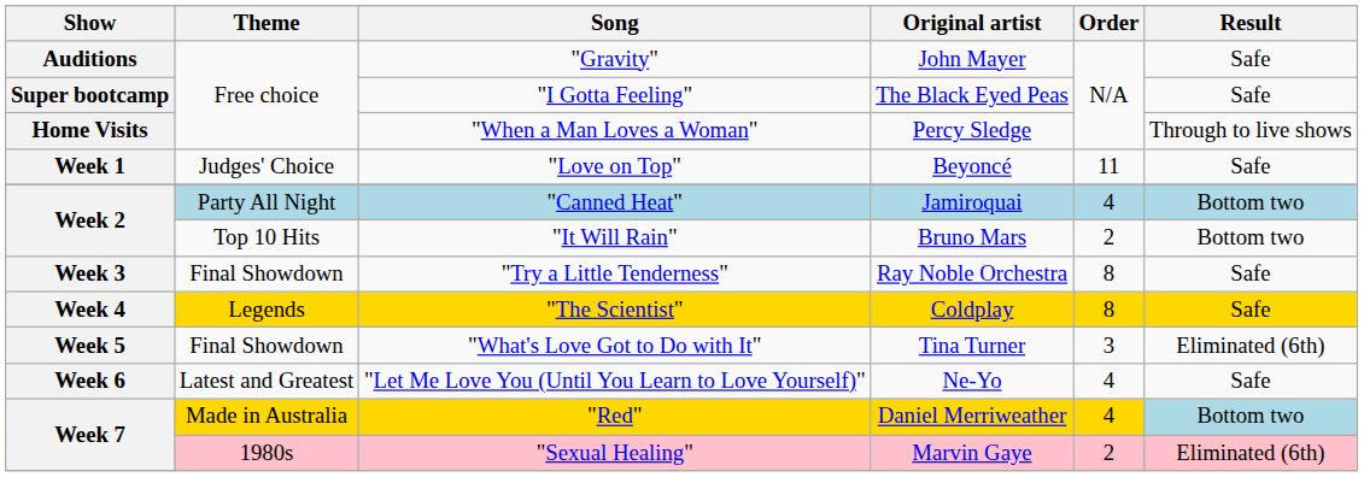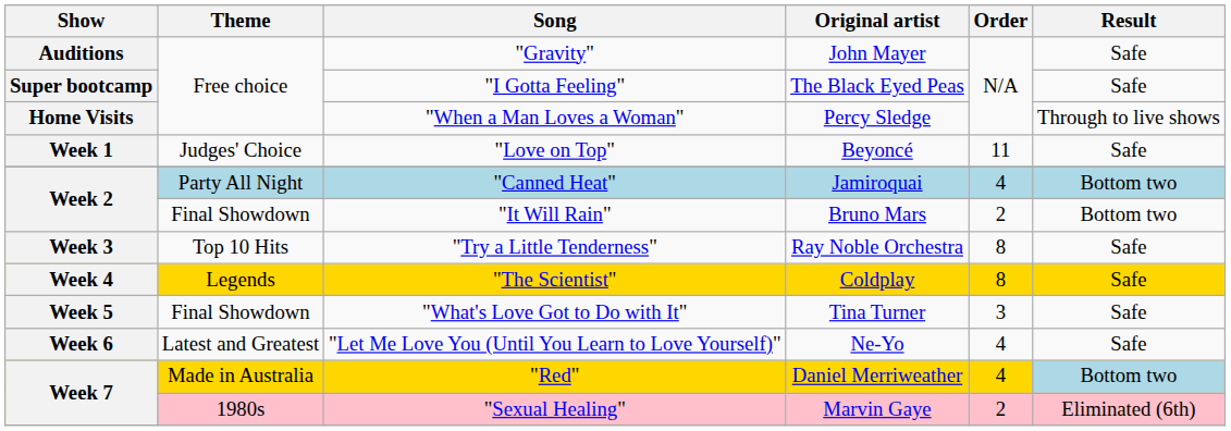 <table class="wikitable collapsible collapsed" style="text-align:center;">
 <tr>
 </tr>
 <tr>
 <th scope="col">Show</th>
 <th scope="col">Theme</th>
 <th scope="col">Song</th>
 <th scope="col">Original artist</th>
 <th scope="col">Order</th>
 <th scope="col">Result</th>
 </tr>
 <tr>
 <th scope="row">Auditions</th>
 <td rowspan="3">Free choice</td>
 <td>"<a href='#'>Gravity</a>"</td>
 <td><a href='#'>John Mayer</a></td>
 <td rowspan="3">N/A</td>
 <td>Safe</td>
 </tr>
 <tr>
 <th scope="row">Super bootcamp</th>
 <td>"<a href='#'>I Gotta Feeling</a>"</td>
 <td><a href='#'>The Black Eyed Peas</a></td>
 <td>Safe</td>
 </tr>
 <tr>
 <th scope="row">Home Visits</th>
 <td>"<a href='#'>When a Man Loves a Woman</a>"</td>
 <td><a href='#'>Percy Sledge</a></td>
 <td>Through to live shows</td>
 </tr>
 <tr>
 <th scope="row">Week 1</th>
 <td>Judges' Choice</td>
 <td>"<a href='#'>Love on Top</a>"</td>
 <td><a href='#'>Beyoncé</a></td>
 <td>11</td>
 <td>Safe</td>
 </tr>
 <tr>
 </tr>
 <tr style="background:lightblue;">
 <th scope="row" rowspan="2">Week 2</th>
 <td>Party All Night</td>
 <td>"<a href='#'>Canned Heat</a>"</td>
 <td><a href='#'>Jamiroquai</a></td>
 <td>4</td>
 <td>Bottom two</td>
 </tr>
 <tr>
-<td>Top 10 Hits</td>
+<td>Final Showdown</td>
 <td>"<a href='#'>It Will Rain</a>"</td>
 <td><a href='#'>Bruno Mars</a></td>
 <td>2</td>
 <td>Bottom two</td>
 </tr>
 <tr>
 <th scope="row">Week 3</th>
-<td>Final Showdown</td>
+<td>Top 10 Hits</td>
 <td>"<a href='#'>Try a Little Tenderness</a>"</td>
 <td><a href='#'>Ray Noble Orchestra</a></td>
 <td>8</td>
 <td>Safe</td>
 </tr>
 <tr style="background:gold;">
 <th scope="row">Week 4</th>
 <td>Legends</td>
 <td>"<a href='#'>The Scientist</a>"</td>
 <td><a href='#'>Coldplay</a></td>
 <td>8</td>
 <td>Safe</td>
 </tr>
 <tr>
 <th scope="row">Week 5</th>
 <td>Final Showdown</td>
 <td>"<a href='#'>What's Love Got to Do with It</a>"</td>
 <td><a href='#'>Tina Turner</a></td>
 <td>3</td>
-<td>Eliminated (6th)</td>
+<td>Safe</td>
 </tr>
 <tr>
 <th scope="row">Week 6</th>
 <td>Latest and Greatest</td>
 <td>"<a href='#'>Let Me Love You (Until You Learn to Love Yourself)</a>"</td>
 <td><a href='#'>Ne-Yo</a></td>
 <td>4</td>
 <td>Safe</td>
 </tr>
 <tr style="background:gold;">
 <th scope="row" rowspan="2">Week 7</th>
 <td style="background:gold;">Made in Australia</td>
 <td style="background:gold;">"<a href='#'>Red</a>"</td>
 <td style="background:gold;"><a href='#'>Daniel Merriweather</a></td>
 <td style="background:gold;">4</td>
 <td style="background:lightblue;">Bottom two</td>
 </tr>
 <tr style="background:pink;">
 <td>1980s</td>
 <td>"<a href='#'>Sexual Healing</a>"</td>
 <td><a href='#'>Marvin Gaye</a></td>
 <td>2</td>
 <td>Eliminated (6th)</td>
 </tr>
 <tr style="background:gold;">
 </tr>
 </table>
